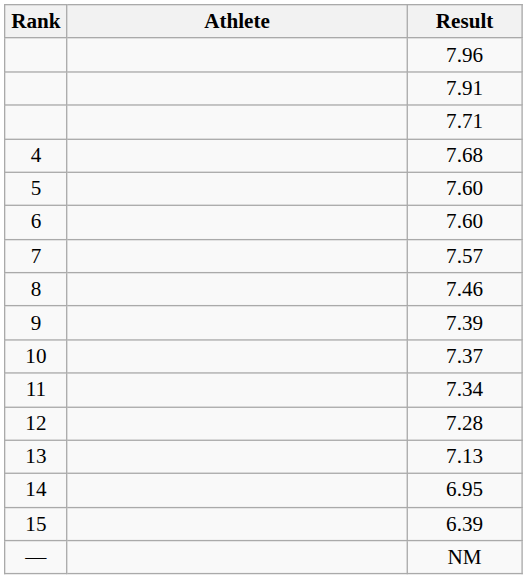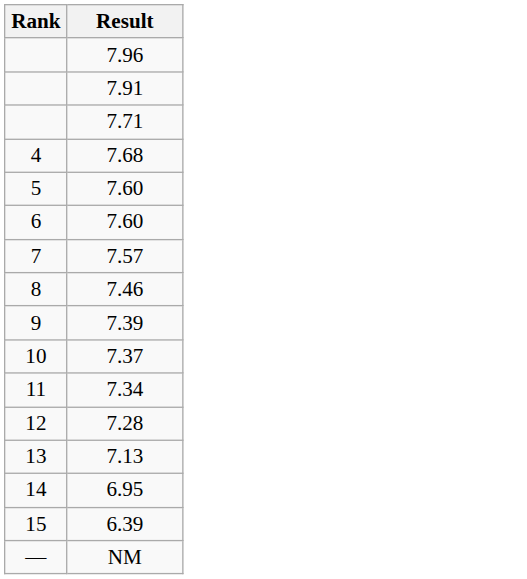 <table class=wikitable style="text-align:center">
 <tr>
 <th width=40>Rank</th>
-<th width=250>Athlete</th>
 <th width=80>Result</th>
 </tr>
 <tr>
 <td></td>
-<td align=left></td>
 <td>7.96</td>
 </tr>
 <tr>
 <td></td>
-<td align=left></td>
 <td>7.91</td>
 </tr>
 <tr>
 <td></td>
-<td align=left></td>
 <td>7.71</td>
 </tr>
 <tr>
 <td>4</td>
-<td align=left></td>
 <td>7.68</td>
 </tr>
 <tr>
 <td>5</td>
-<td align=left></td>
 <td>7.60</td>
 </tr>
 <tr>
 <td>6</td>
-<td align=left></td>
 <td>7.60</td>
 </tr>
 <tr>
 <td>7</td>
-<td align=left></td>
 <td>7.57</td>
 </tr>
 <tr>
 <td>8</td>
-<td align=left></td>
 <td>7.46</td>
 </tr>
 <tr>
 <td>9</td>
-<td align=left></td>
 <td>7.39</td>
 </tr>
 <tr>
 <td>10</td>
-<td align=left></td>
 <td>7.37</td>
 </tr>
 <tr>
 <td>11</td>
-<td align=left></td>
 <td>7.34</td>
 </tr>
 <tr>
 <td>12</td>
-<td align=left></td>
 <td>7.28</td>
 </tr>
 <tr>
 <td>13</td>
-<td align=left></td>
 <td>7.13</td>
 </tr>
 <tr>
 <td>14</td>
-<td align=left></td>
 <td>6.95</td>
 </tr>
 <tr>
 <td>15</td>
-<td align=left></td>
 <td>6.39</td>
 </tr>
 <tr>
 <td>—</td>
-<td align=left></td>
 <td>NM</td>
 </tr>
 </table>
